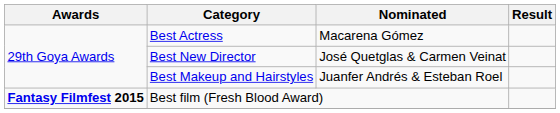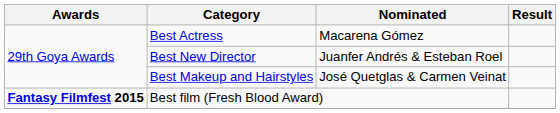 <table class=wikitable>
 <tr>
 <th>Awards</th>
 <th>Category</th>
 <th>Nominated</th>
 <th>Result</th>
 </tr>
 <tr>
 <td rowspan=3><a href='#'>29th Goya Awards</a></td>
 <td><a href='#'>Best Actress</a></td>
 <td>Macarena Gómez</td>
 <td></td>
 </tr>
 <tr>
 <td><a href='#'>Best New Director</a></td>
-<td>José Quetglas & Carmen Veinat</td>
+<td>Juanfer Andrés & Esteban Roel</td>
 <td></td>
 </tr>
 <tr>
 <td><a href='#'>Best Makeup and Hairstyles</a></td>
-<td>Juanfer Andrés & Esteban Roel</td>
+<td>José Quetglas & Carmen Veinat</td>
 <td></td>
 </tr>
 <tr>
 <td rowspan=1><strong><a href='#'>Fantasy Filmfest</a> 2015</strong></td>
 <td colspan=2>Best film (Fresh Blood Award)</td>
 <td></td>
 </tr>
 <tr>
 </tr>
 </table>
